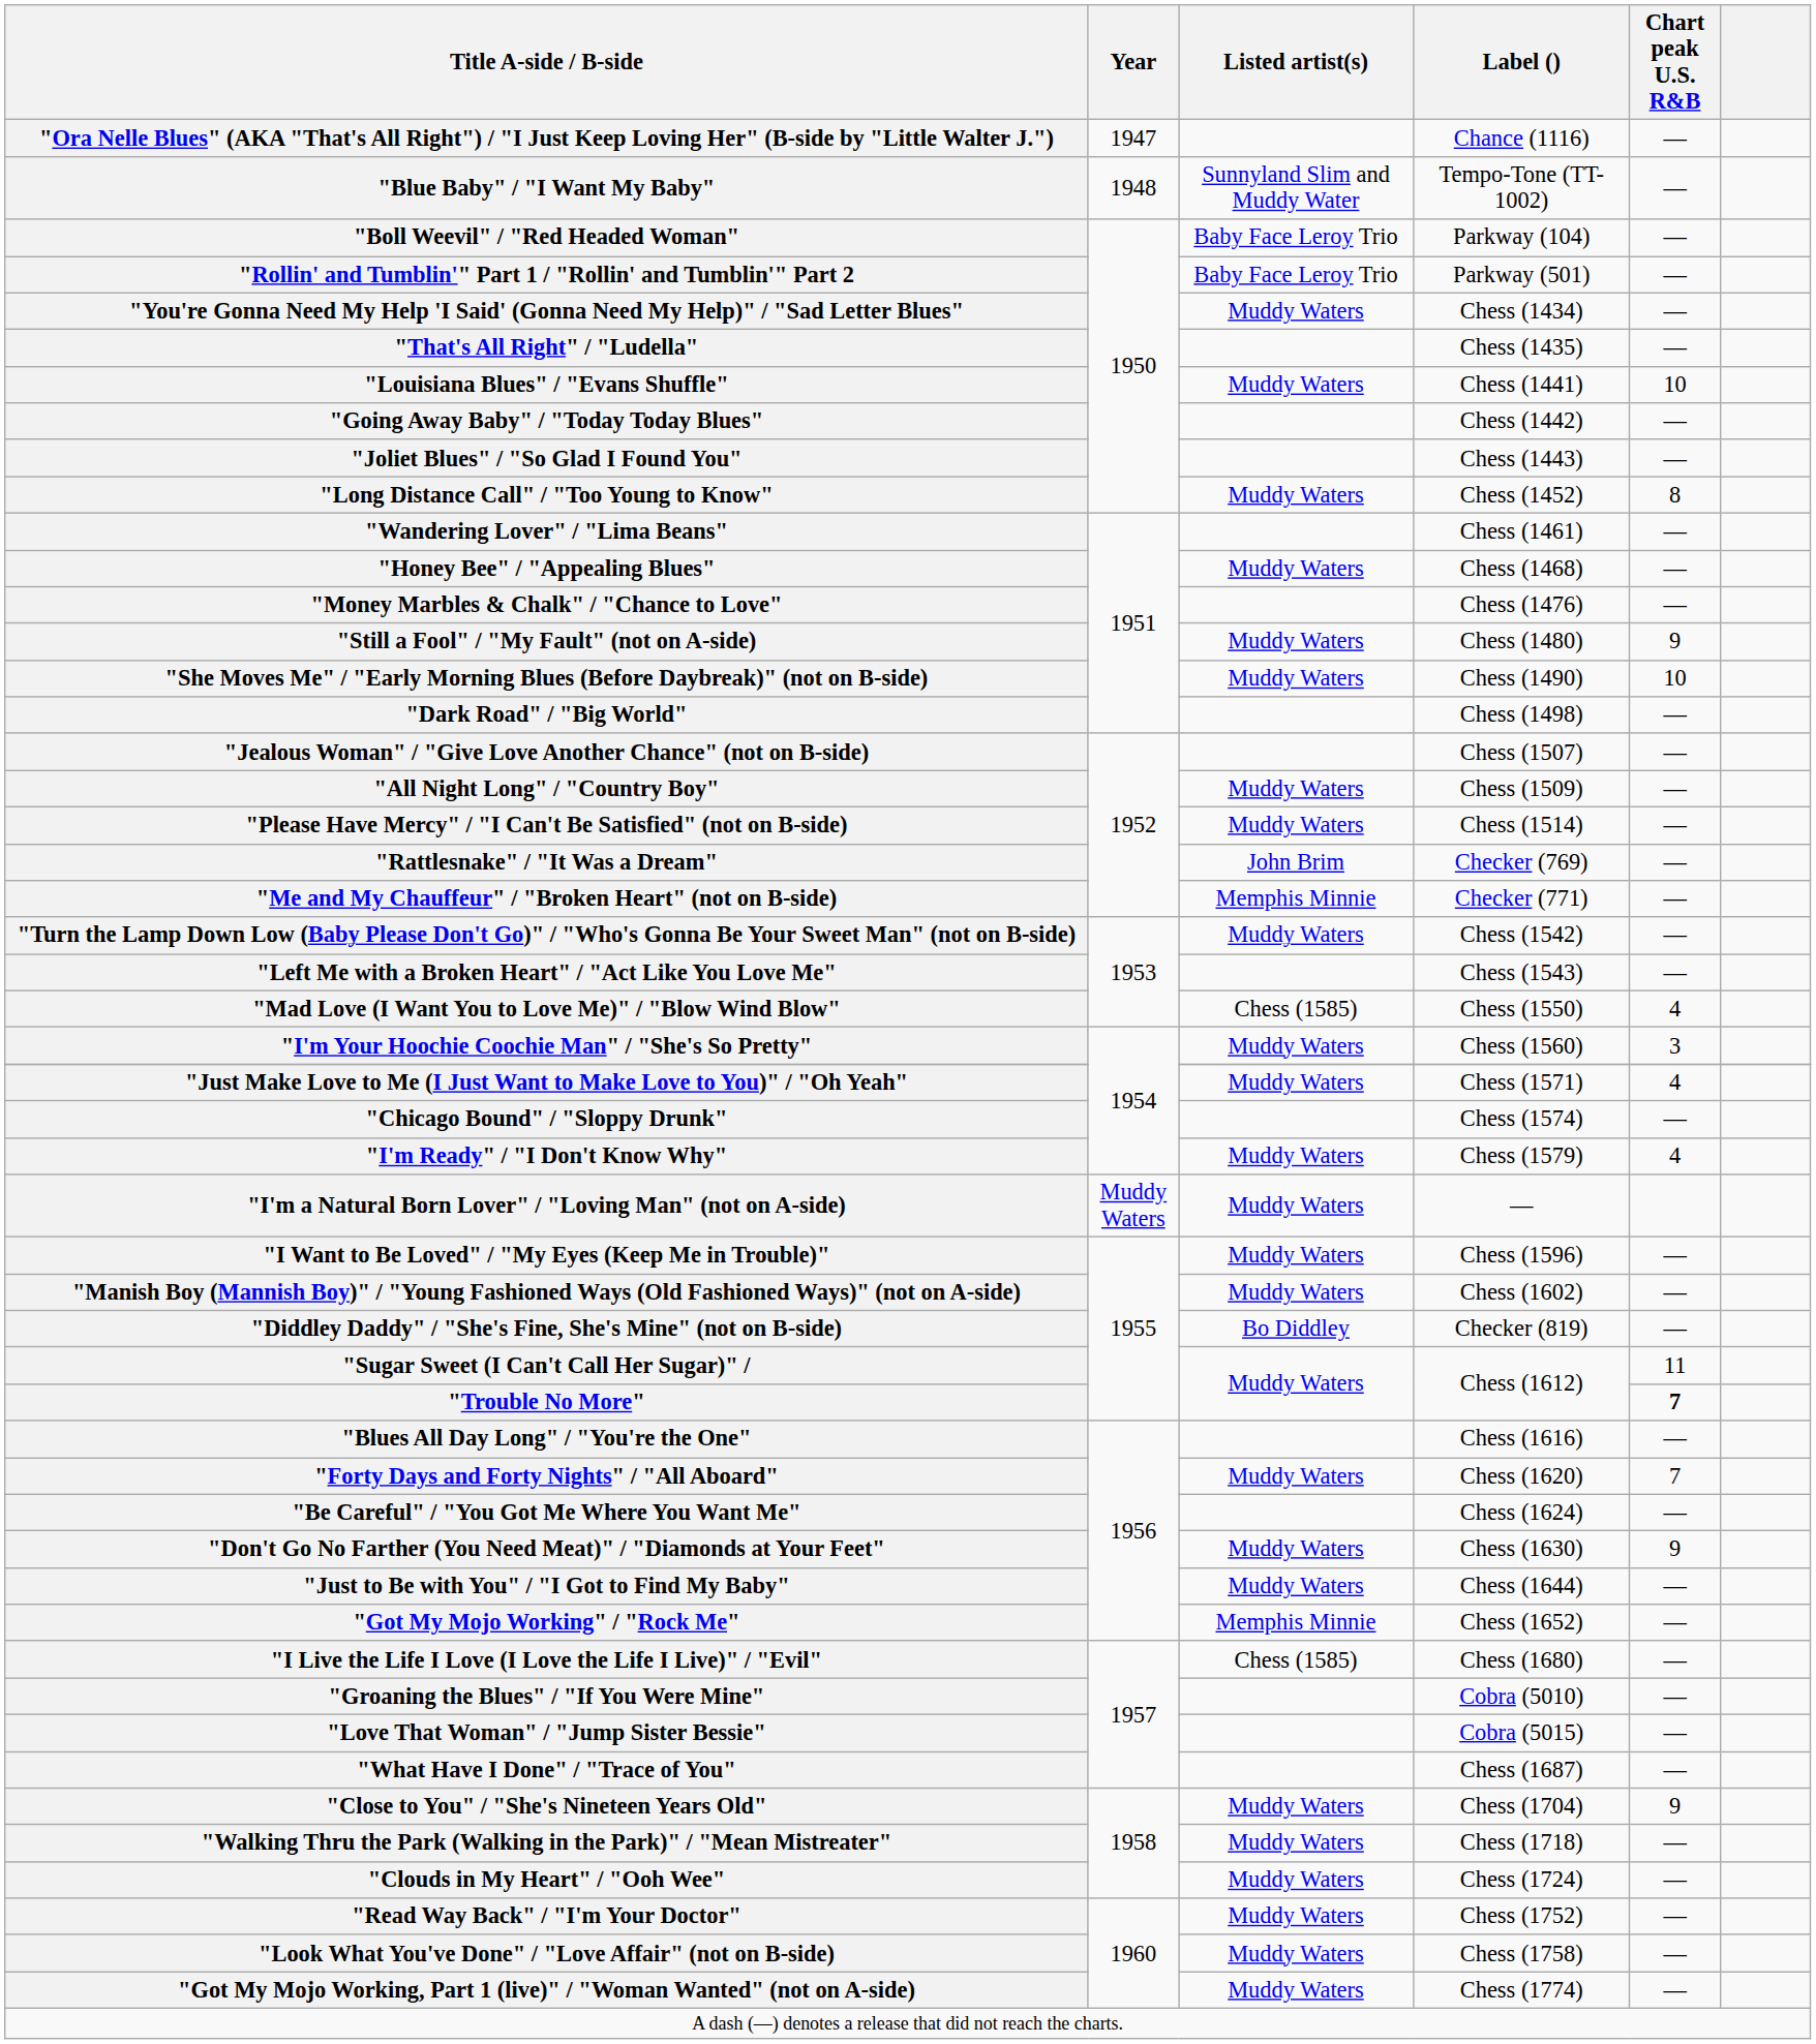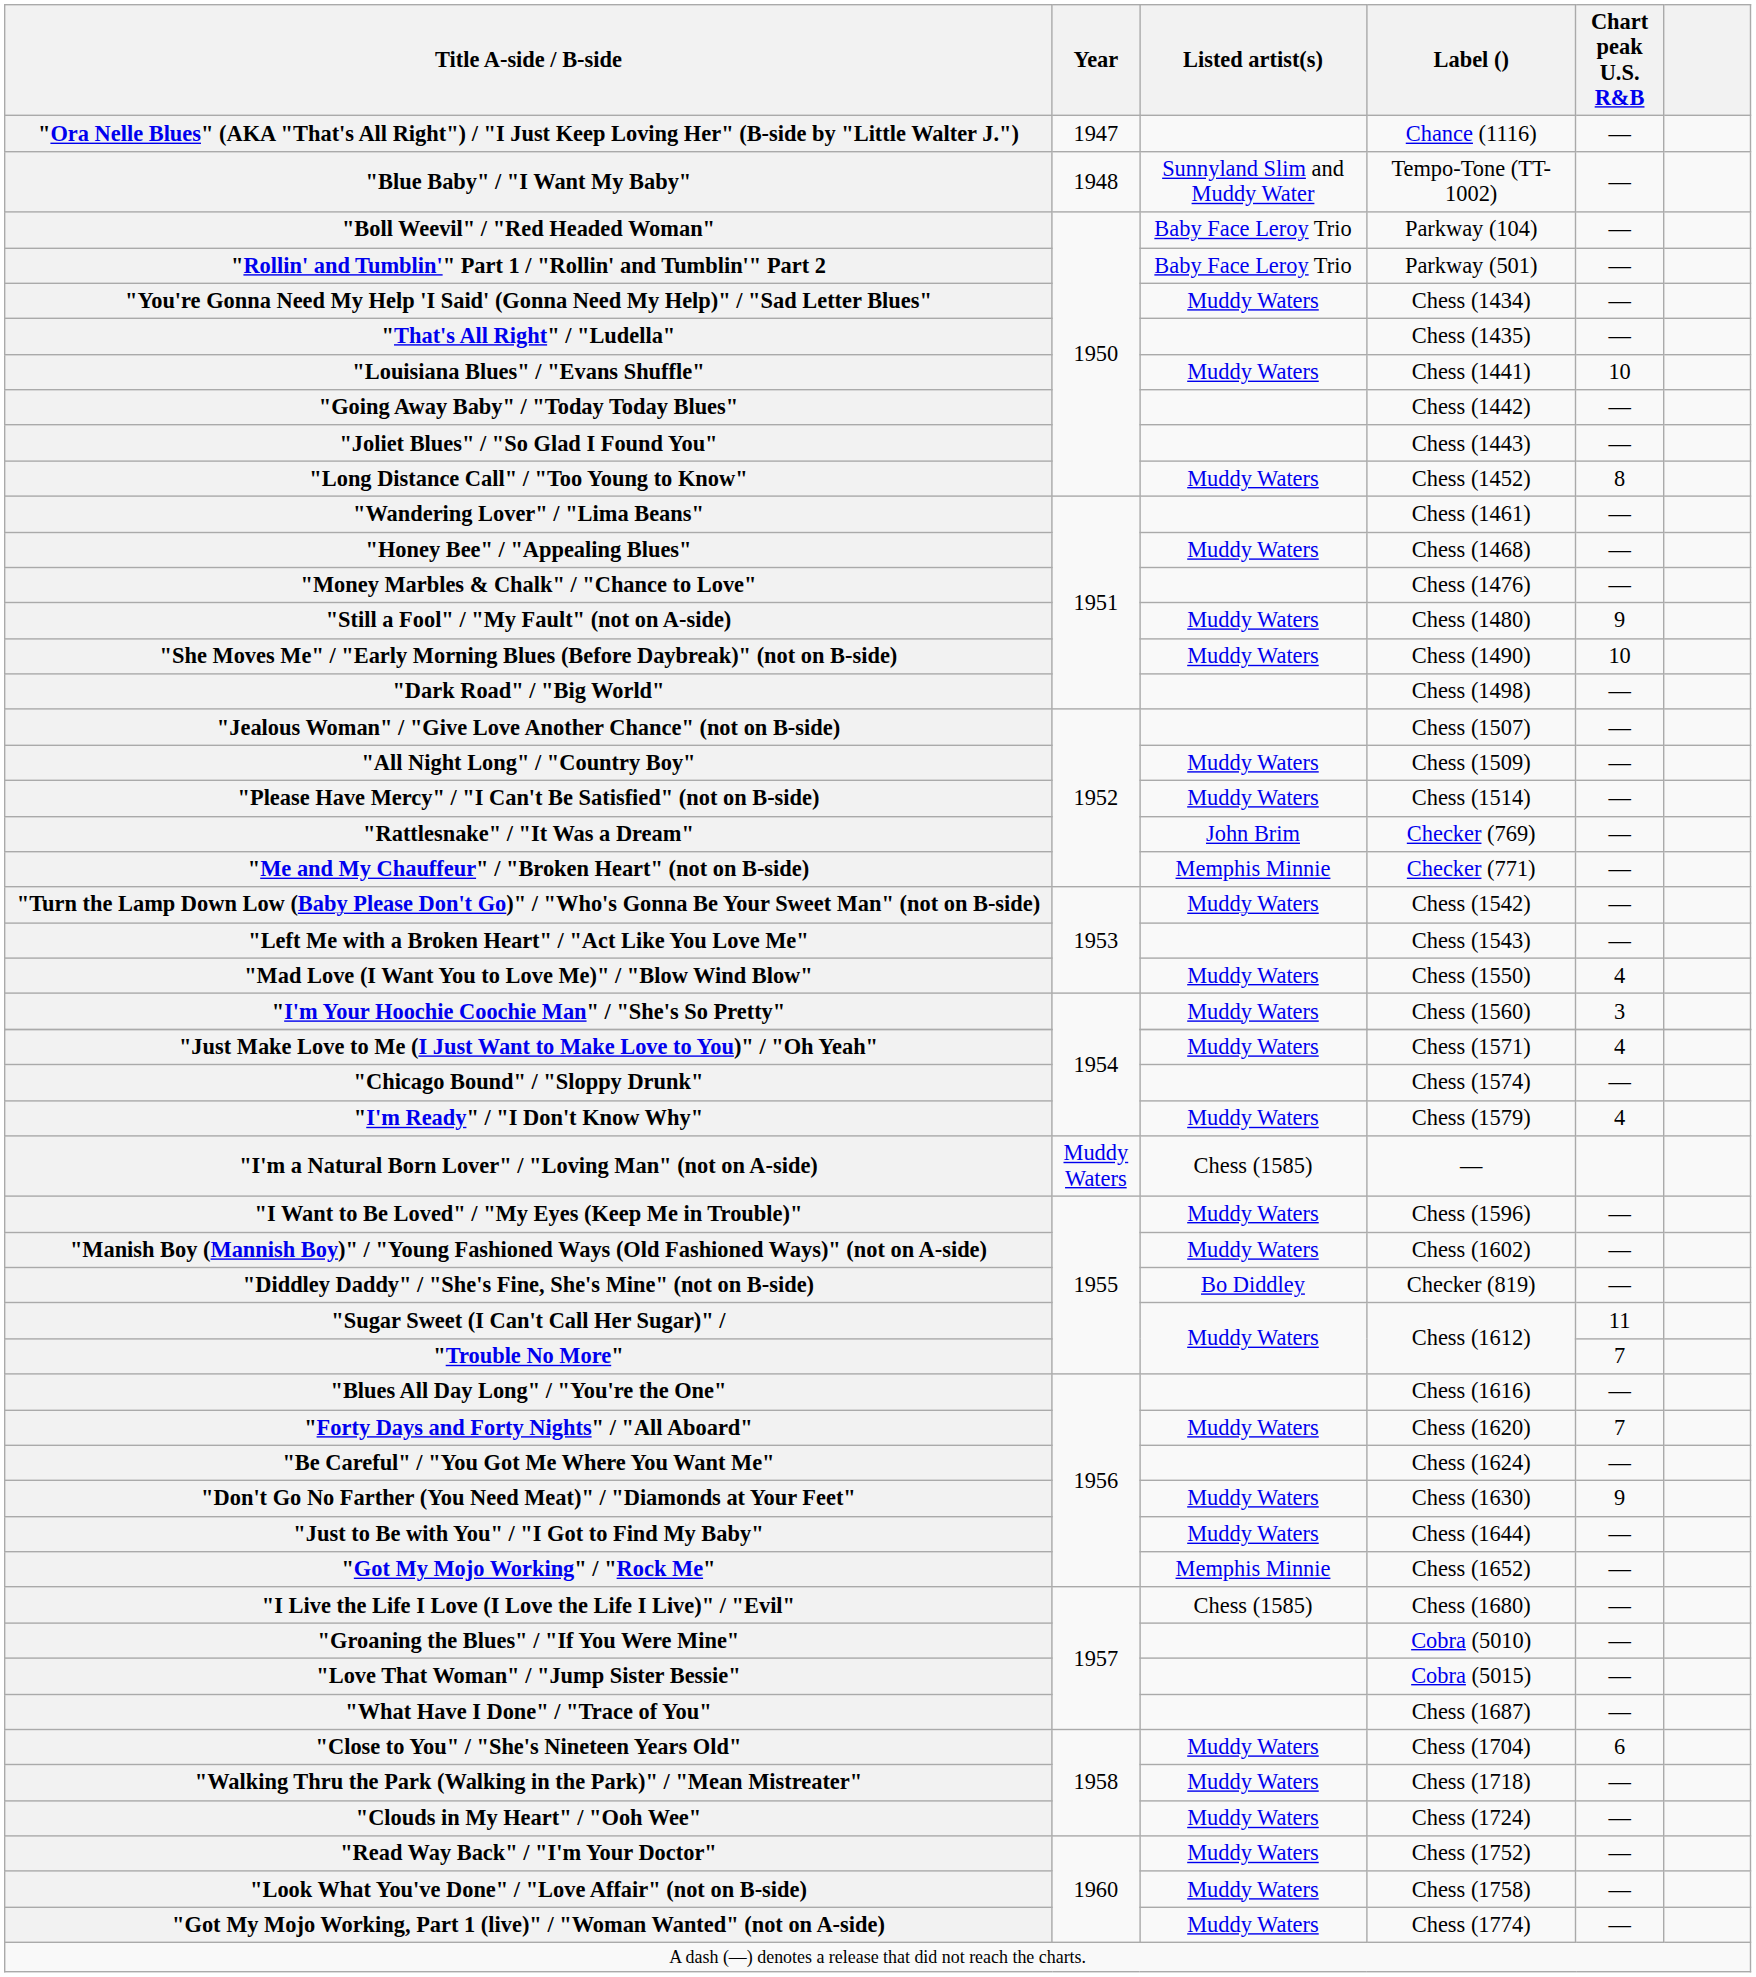 <table class="wikitable sortable plainrowheaders" style="text-align:center;">
 <tr>
 <th scope="col" width=%>Title A-side / B-side</th>
 <th scope="col" width=5%>Year</th>
 <th scope="col" width=13%>Listed artist(s)</th>
 <th scope="col" width=12%>Label ()</th>
 <th scope="col" width=5% data-sort-type=number>Chart peak U.S. <a href='#'>R&B</a> </th>
 <th scope="col" width=5% class="unsortable"></th>
 </tr>
 <tr>
 <th scope="row">"<a href='#'>Ora Nelle Blues</a>" (AKA "That's All Right") / "I Just Keep Loving Her" (B-side by "Little Walter J.")</th>
 <td>1947</td>
 <td></td>
 <td><a href='#'>Chance</a> (1116)</td>
 <td>—</td>
 <td></td>
 </tr>
 <tr>
 <th scope="row">"Blue Baby" / "I Want My Baby"</th>
 <td>1948</td>
 <td><a href='#'>Sunnyland Slim</a> and <a href='#'>Muddy Water</a> </td>
 <td>Tempo-Tone (TT-1002)</td>
 <td>—</td>
 <td></td>
 </tr>
 <tr>
 <th scope="row">"Boll Weevil" / "Red Headed Woman"</th>
 <td rowspan="8">1950</td>
 <td><a href='#'>Baby Face Leroy</a> Trio</td>
 <td>Parkway (104)</td>
 <td>—</td>
 <td></td>
 </tr>
 <tr>
 <th scope="row">"<a href='#'>Rollin' and Tumblin'</a>" Part 1 / "Rollin' and Tumblin'" Part 2</th>
 <td><a href='#'>Baby Face Leroy</a> Trio</td>
 <td>Parkway (501)</td>
 <td>—</td>
 <td></td>
 </tr>
 <tr>
 <th scope="row">"You're Gonna Need My Help 'I Said' (Gonna Need My Help)" / "Sad Letter Blues"</th>
 <td><a href='#'>Muddy Waters</a></td>
 <td>Chess (1434)</td>
 <td>—</td>
 <td></td>
 </tr>
 <tr>
 <th scope="row">"<a href='#'>That's All Right</a>" / "Ludella"</th>
 <td></td>
 <td>Chess (1435)</td>
 <td>—</td>
 <td></td>
 </tr>
 <tr>
 <th scope="row">"Louisiana Blues" / "Evans Shuffle"</th>
 <td><a href='#'>Muddy Waters</a></td>
 <td>Chess (1441)</td>
 <td>10</td>
 <td></td>
 </tr>
 <tr>
 <th scope="row">"Going Away Baby" / "Today Today Blues"</th>
 <td></td>
 <td>Chess (1442)</td>
 <td>—</td>
 <td></td>
 </tr>
 <tr>
 <th scope="row">"Joliet Blues" / "So Glad I Found You"</th>
 <td></td>
 <td>Chess (1443)</td>
 <td>—</td>
 <td></td>
 </tr>
 <tr>
 <th scope="row">"Long Distance Call" / "Too Young to Know"</th>
 <td><a href='#'>Muddy Waters</a></td>
 <td>Chess (1452)</td>
 <td>8</td>
 <td></td>
 </tr>
 <tr>
 <th scope="row">"Wandering Lover" / "Lima Beans"</th>
 <td rowspan="6">1951</td>
 <td></td>
 <td>Chess (1461)</td>
 <td>—</td>
 <td></td>
 </tr>
 <tr>
 <th scope="row">"Honey Bee" / "Appealing Blues"</th>
 <td><a href='#'>Muddy Waters</a></td>
 <td>Chess (1468)</td>
 <td>—</td>
 <td></td>
 </tr>
 <tr>
 <th scope="row">"Money Marbles & Chalk" / "Chance to Love"</th>
 <td></td>
 <td>Chess (1476)</td>
 <td>—</td>
 <td></td>
 </tr>
 <tr>
 <th scope="row">"Still a Fool" / "My Fault" (not on A-side)</th>
 <td><a href='#'>Muddy Waters</a></td>
 <td>Chess (1480)</td>
 <td>9</td>
 <td></td>
 </tr>
 <tr>
 <th scope="row">"She Moves Me" / "Early Morning Blues (Before Daybreak)" (not on B-side)</th>
 <td><a href='#'>Muddy Waters</a></td>
 <td>Chess (1490)</td>
 <td>10</td>
 <td></td>
 </tr>
 <tr>
 <th scope="row">"Dark Road" / "Big World"</th>
 <td></td>
 <td>Chess (1498)</td>
 <td>—</td>
 <td></td>
 </tr>
 <tr>
 <th scope="row">"Jealous Woman" / "Give Love Another Chance" (not on B-side)</th>
 <td rowspan="5">1952</td>
 <td></td>
 <td>Chess (1507)</td>
 <td>—</td>
 <td></td>
 </tr>
 <tr>
 <th scope="row">"All Night Long" / "Country Boy"</th>
 <td><a href='#'>Muddy Waters</a></td>
 <td>Chess (1509)</td>
 <td>—</td>
 <td></td>
 </tr>
 <tr>
 <th scope="row">"Please Have Mercy" / "I Can't Be Satisfied" (not on B-side)</th>
 <td><a href='#'>Muddy Waters</a></td>
 <td>Chess (1514)</td>
 <td>—</td>
 <td></td>
 </tr>
 <tr>
 <th scope="row">"Rattlesnake" / "It Was a Dream"</th>
 <td><a href='#'>John Brim</a></td>
 <td><a href='#'>Checker</a> (769)</td>
 <td>—</td>
 <td></td>
 </tr>
 <tr>
 <th scope="row">"<a href='#'>Me and My Chauffeur</a>" / "Broken Heart" (not on B-side)</th>
 <td><a href='#'>Memphis Minnie</a></td>
 <td><a href='#'>Checker</a> (771)</td>
 <td>—</td>
 <td></td>
 </tr>
 <tr>
 <th scope="row">"Turn the Lamp Down Low (<a href='#'>Baby Please Don't Go</a>)" / "Who's Gonna Be Your Sweet Man" (not on B-side)</th>
 <td rowspan="3">1953</td>
 <td><a href='#'>Muddy Waters</a></td>
 <td>Chess (1542)</td>
 <td>—</td>
 <td></td>
 </tr>
 <tr>
 <th scope="row">"Left Me with a Broken Heart" / "Act Like You Love Me"</th>
 <td></td>
 <td>Chess (1543)</td>
 <td>—</td>
 <td></td>
 </tr>
 <tr>
 <th scope="row">"Mad Love (I Want You to Love Me)" / "Blow Wind Blow"</th>
-<td>Chess (1585)</td>
+<td><a href='#'>Muddy Waters</a></td>
 <td>Chess (1550)</td>
 <td>4</td>
 <td></td>
 </tr>
 <tr>
 <th scope="row">"<a href='#'>I'm Your Hoochie Coochie Man</a>" / "She's So Pretty"</th>
 <td rowspan="5">1954</td>
 <td><a href='#'>Muddy Waters</a></td>
 <td>Chess (1560)</td>
 <td>3</td>
 <td></td>
 </tr>
 <tr>
 </tr>
 <tr>
 <th scope="row">"Just Make Love to Me (<a href='#'>I Just Want to Make Love to You</a>)" / "Oh Yeah"</th>
 <td><a href='#'>Muddy Waters</a></td>
 <td>Chess (1571)</td>
 <td>4</td>
 <td></td>
 </tr>
 <tr>
 <th scope="row">"Chicago Bound" / "Sloppy Drunk"</th>
 <td></td>
 <td>Chess (1574)</td>
 <td>—</td>
 <td></td>
 </tr>
 <tr>
 <th scope="row">"<a href='#'>I'm Ready</a>" / "I Don't Know Why"</th>
 <td><a href='#'>Muddy Waters</a></td>
 <td>Chess (1579)</td>
 <td>4</td>
 <td></td>
 </tr>
 <tr>
 <th scope="row">"I'm a Natural Born Lover" / "Loving Man" (not on A-side)</th>
 <td><a href='#'>Muddy Waters</a></td>
-<td><a href='#'>Muddy Waters</a></td>
+<td>Chess (1585)</td>
 <td>—</td>
 <td></td>
 </tr>
 <tr>
 <th scope="row">"I Want to Be Loved" / "My Eyes (Keep Me in Trouble)"</th>
 <td rowspan="5">1955</td>
 <td><a href='#'>Muddy Waters</a></td>
 <td>Chess (1596)</td>
 <td>—</td>
 <td></td>
 </tr>
 <tr>
 <th scope="row">"Manish Boy (<a href='#'>Mannish Boy</a>)" / "Young Fashioned Ways (Old Fashioned Ways)" (not on A-side)</th>
 <td><a href='#'>Muddy Waters</a></td>
 <td>Chess (1602)</td>
 <td>—</td>
 <td></td>
 </tr>
 <tr>
 <th scope="row">"Diddley Daddy" / "She's Fine, She's Mine" (not on B-side)</th>
 <td><a href='#'>Bo Diddley</a></td>
 <td>Checker (819)</td>
 <td>—</td>
 <td></td>
 </tr>
 <tr>
 <th scope="row">"Sugar Sweet (I Can't Call Her Sugar)" /</th>
 <td rowspan="2"><a href='#'>Muddy Waters</a></td>
 <td rowspan="2">Chess (1612)</td>
 <td>11</td>
 <td></td>
 </tr>
 <tr>
 <th scope="row">"<a href='#'>Trouble No More</a>"</th>
-<td><strong>7</strong></td>
+<td>7</td>
 <td></td>
 </tr>
 <tr>
 <th scope="row">"Blues All Day Long" / "You're the One"</th>
 <td rowspan="6">1956</td>
 <td></td>
 <td>Chess (1616)</td>
 <td>—</td>
 <td></td>
 </tr>
 <tr>
 <th scope="row">"<a href='#'>Forty Days and Forty Nights</a>" / "All Aboard"</th>
 <td><a href='#'>Muddy Waters</a></td>
 <td>Chess (1620)</td>
 <td>7</td>
 <td></td>
 </tr>
 <tr>
 <th scope="row">"Be Careful" / "You Got Me Where You Want Me"</th>
 <td></td>
 <td>Chess (1624)</td>
 <td>—</td>
 <td></td>
 </tr>
 <tr>
 <th scope="row">"Don't Go No Farther (You Need Meat)" / "Diamonds at Your Feet"</th>
 <td><a href='#'>Muddy Waters</a></td>
 <td>Chess (1630)</td>
 <td>9</td>
 <td></td>
 </tr>
 <tr>
 <th scope="row">"Just to Be with You" / "I Got to Find My Baby"</th>
 <td><a href='#'>Muddy Waters</a></td>
 <td>Chess (1644)</td>
 <td>—</td>
 <td></td>
 </tr>
 <tr>
 <th scope="row">"<a href='#'>Got My Mojo Working</a>" / "<a href='#'>Rock Me</a>"</th>
 <td><a href='#'>Memphis Minnie</a></td>
 <td>Chess (1652)</td>
 <td>—</td>
 <td></td>
 </tr>
 <tr>
 <th scope="row">"I Live the Life I Love (I Love the Life I Live)" / "Evil"</th>
 <td rowspan="4">1957</td>
 <td>Chess (1585)</td>
 <td>Chess (1680)</td>
 <td>—</td>
 <td></td>
 </tr>
 <tr>
 <th scope="row">"Groaning the Blues" / "If You Were Mine"</th>
 <td></td>
 <td><a href='#'>Cobra</a> (5010)</td>
 <td>—</td>
 <td></td>
 </tr>
 <tr>
 <th scope="row">"Love That Woman" / "Jump Sister Bessie"</th>
 <td></td>
 <td><a href='#'>Cobra</a> (5015)</td>
 <td>—</td>
 <td></td>
 </tr>
 <tr>
 <th scope="row">"What Have I Done" / "Trace of You"</th>
 <td></td>
 <td>Chess (1687)</td>
 <td>—</td>
 <td></td>
 </tr>
 <tr>
 <th scope="row">"Close to You" / "She's Nineteen Years Old"</th>
 <td rowspan="3">1958</td>
 <td><a href='#'>Muddy Waters</a></td>
 <td>Chess (1704)</td>
-<td>9</td>
+<td>6</td>
 <td></td>
 </tr>
 <tr>
 <th scope="row">"Walking Thru the Park (Walking in the Park)" / "Mean Mistreater"</th>
 <td><a href='#'>Muddy Waters</a></td>
 <td>Chess (1718)</td>
 <td>—</td>
 <td></td>
 </tr>
 <tr>
 <th scope="row">"Clouds in My Heart" / "Ooh Wee"</th>
 <td><a href='#'>Muddy Waters</a></td>
 <td>Chess (1724)</td>
 <td>—</td>
 <td></td>
 </tr>
 <tr>
 <th scope="row">"Read Way Back" / "I'm Your Doctor"</th>
 <td rowspan="3">1960</td>
 <td><a href='#'>Muddy Waters</a></td>
 <td>Chess (1752)</td>
 <td>—</td>
 <td></td>
 </tr>
 <tr>
 <th scope="row">"Look What You've Done" / "Love Affair" (not on B-side)</th>
 <td><a href='#'>Muddy Waters</a></td>
 <td>Chess (1758)</td>
 <td>—</td>
 <td></td>
 </tr>
 <tr>
 <th scope="row">"Got My Mojo Working, Part 1 (live)" / "Woman Wanted" (not on A-side)</th>
 <td><a href='#'>Muddy Waters</a></td>
 <td>Chess (1774)</td>
 <td>—</td>
 <td></td>
 </tr>
 <tr class="sortbottom">
 <td colspan="6" style="font-size: 80%">A dash (—) denotes a release that did not reach the charts.</td>
 </tr>
 </table>
